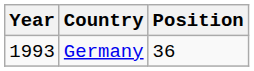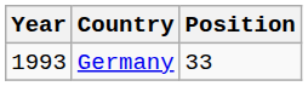 <table class="wikitable">
 <tr>
 <th>Year</th>
 <th>Country</th>
 <th>Position</th>
 </tr>
 <tr>
 <td>1993</td>
 <td><a href='#'>Germany</a></td>
-<td>36</td>
+<td>33</td>
 </tr>
 </table>
